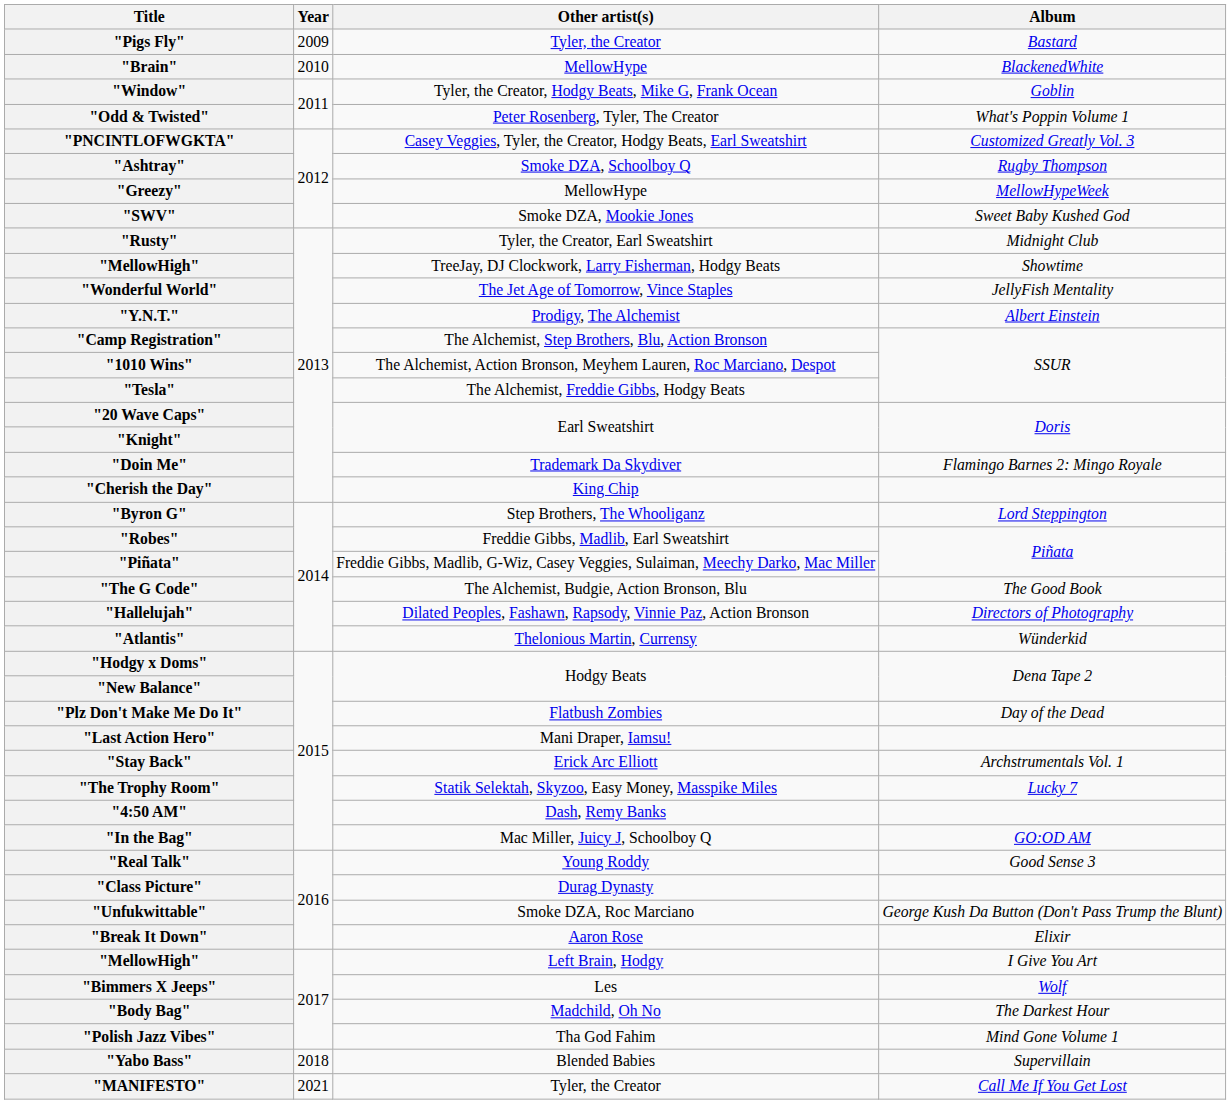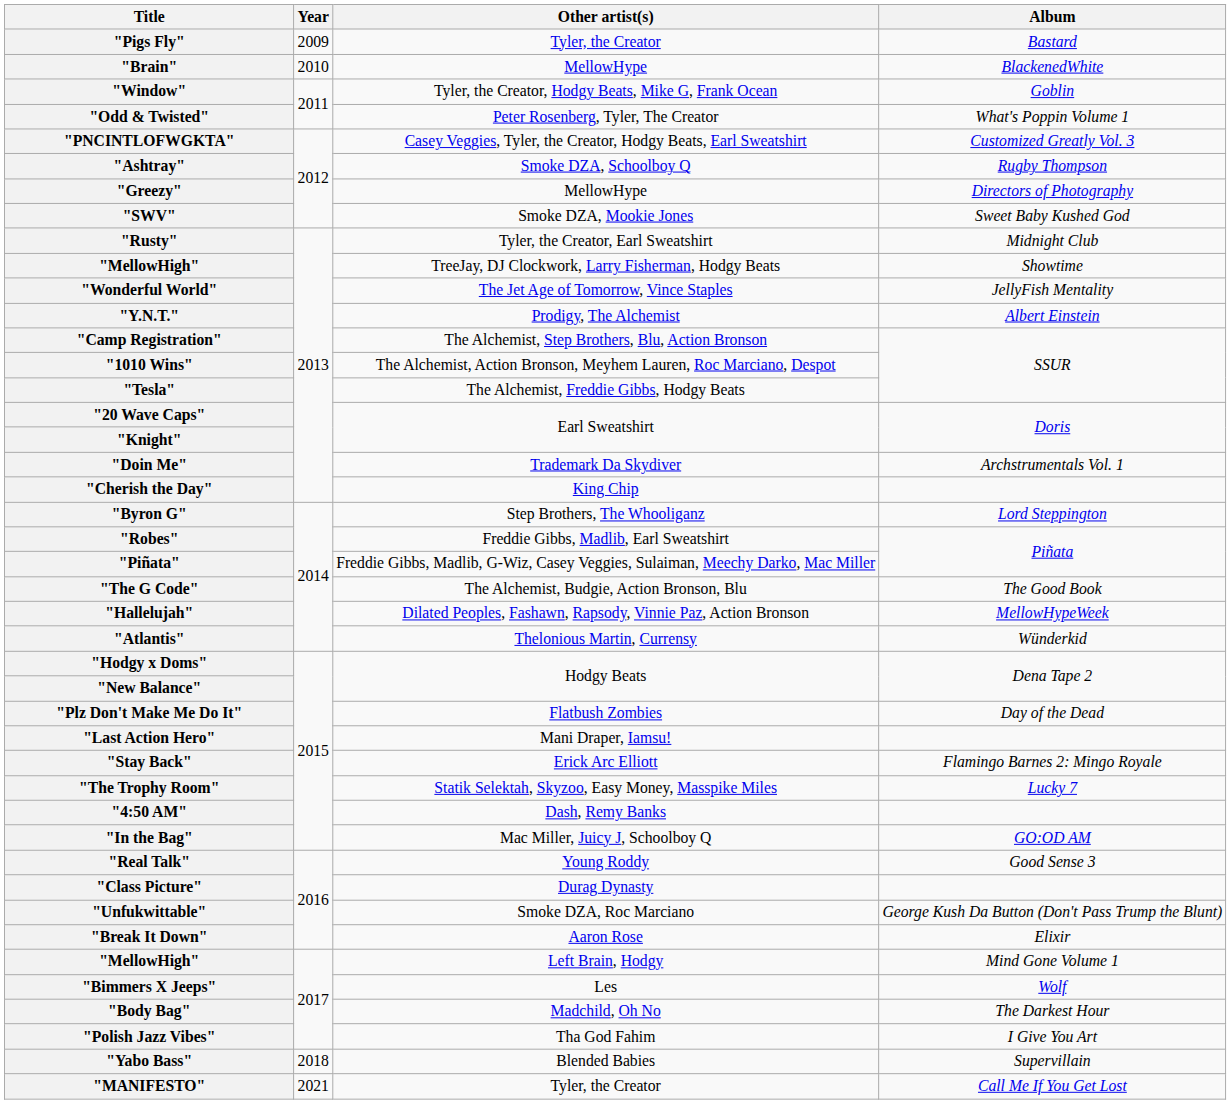 <table class="wikitable plainrowheaders" style="text-align:center;">
 <tr>
 <th scope="col" style="width:18em;">Title</th>
 <th scope="col">Year</th>
 <th scope="col">Other artist(s)</th>
 <th scope="col">Album</th>
 </tr>
 <tr>
 <th scope="row">"Pigs Fly"</th>
 <td>2009</td>
 <td><a href='#'>Tyler, the Creator</a></td>
 <td><em><a href='#'>Bastard</a></em></td>
 </tr>
 <tr>
 <th scope="row">"Brain"</th>
 <td>2010</td>
 <td><a href='#'>MellowHype</a></td>
 <td><em><a href='#'>BlackenedWhite</a></em></td>
 </tr>
 <tr>
 <th scope="row">"Window"</th>
 <td rowspan="2">2011</td>
 <td>Tyler, the Creator, <a href='#'>Hodgy Beats</a>, <a href='#'>Mike G</a>, <a href='#'>Frank Ocean</a></td>
 <td><em><a href='#'>Goblin</a></em></td>
 </tr>
 <tr>
 <th scope="row">"Odd & Twisted"</th>
 <td><a href='#'>Peter Rosenberg</a>, Tyler, The Creator</td>
 <td><em>What's Poppin Volume 1</em></td>
 </tr>
 <tr>
 <th scope="row">"PNCINTLOFWGKTA"</th>
 <td rowspan="4">2012</td>
 <td><a href='#'>Casey Veggies</a>, Tyler, the Creator, Hodgy Beats, <a href='#'>Earl Sweatshirt</a></td>
 <td><em><a href='#'>Customized Greatly Vol. 3</a></em></td>
 </tr>
 <tr>
 <th scope="row">"Ashtray"</th>
 <td><a href='#'>Smoke DZA</a>, <a href='#'>Schoolboy Q</a></td>
 <td><em><a href='#'>Rugby Thompson</a></em></td>
 </tr>
 <tr>
 <th scope="row">"Greezy"</th>
 <td>MellowHype</td>
-<td><em><a href='#'>MellowHypeWeek</a></em></td>
+<td><em><a href='#'>Directors of Photography</a></em></td>
 </tr>
 <tr>
 <th scope="row">"SWV"</th>
 <td>Smoke DZA, <a href='#'>Mookie Jones</a></td>
 <td><em>Sweet Baby Kushed God</em></td>
 </tr>
 <tr>
 <th scope="row">"Rusty"</th>
 <td rowspan="11">2013</td>
 <td>Tyler, the Creator, Earl Sweatshirt</td>
 <td><em>Midnight Club</em></td>
 </tr>
 <tr>
 <th scope="row">"MellowHigh"</th>
 <td>TreeJay, DJ Clockwork, <a href='#'>Larry Fisherman</a>, Hodgy Beats</td>
 <td><em>Showtime</em></td>
 </tr>
 <tr>
 <th scope="row">"Wonderful World"</th>
 <td><a href='#'>The Jet Age of Tomorrow</a>, <a href='#'>Vince Staples</a></td>
 <td><em>JellyFish Mentality</em></td>
 </tr>
 <tr>
 <th scope="row">"Y.N.T."</th>
 <td><a href='#'>Prodigy</a>, <a href='#'>The Alchemist</a></td>
 <td><em><a href='#'>Albert Einstein</a></em></td>
 </tr>
 <tr>
 <th scope="row">"Camp Registration"</th>
 <td>The Alchemist, <a href='#'>Step Brothers</a>, <a href='#'>Blu</a>, <a href='#'>Action Bronson</a></td>
 <td rowspan="3"><em>SSUR</em></td>
 </tr>
 <tr>
 <th scope="row">"1010 Wins"</th>
 <td>The Alchemist, Action Bronson, Meyhem Lauren, <a href='#'>Roc Marciano</a>, <a href='#'>Despot</a></td>
 </tr>
 <tr>
 <th scope="row">"Tesla"</th>
 <td>The Alchemist, <a href='#'>Freddie Gibbs</a>, Hodgy Beats</td>
 </tr>
 <tr>
 <th scope="row">"20 Wave Caps"</th>
 <td rowspan="2">Earl Sweatshirt</td>
 <td rowspan="2"><em><a href='#'>Doris</a></em></td>
 </tr>
 <tr>
 <th scope="row">"Knight"</th>
 </tr>
 <tr>
 <th scope="row">"Doin Me"</th>
 <td><a href='#'>Trademark Da Skydiver</a></td>
-<td><em>Flamingo Barnes 2: Mingo Royale</em></td>
+<td><em>Archstrumentals Vol. 1</em></td>
 </tr>
 <tr>
 <th scope="row">"Cherish the Day"</th>
 <td><a href='#'>King Chip</a></td>
 <td></td>
 </tr>
 <tr>
 <th scope="row">"Byron G"</th>
 <td rowspan="6">2014</td>
 <td>Step Brothers, <a href='#'>The Whooliganz</a></td>
 <td><em><a href='#'>Lord Steppington</a></em></td>
 </tr>
 <tr>
 <th scope="row">"Robes"</th>
 <td>Freddie Gibbs, <a href='#'>Madlib</a>, Earl Sweatshirt</td>
 <td rowspan="2"><em><a href='#'>Piñata</a></em></td>
 </tr>
 <tr>
 <th scope="row">"Piñata"</th>
 <td>Freddie Gibbs, Madlib, G-Wiz, Casey Veggies, Sulaiman, <a href='#'>Meechy Darko</a>, <a href='#'>Mac Miller</a></td>
 </tr>
 <tr>
 <th scope="row">"The G Code"</th>
 <td>The Alchemist, Budgie, Action Bronson, Blu</td>
 <td><em>The Good Book</em></td>
 </tr>
 <tr>
 <th scope="row">"Hallelujah"</th>
 <td><a href='#'>Dilated Peoples</a>, <a href='#'>Fashawn</a>, <a href='#'>Rapsody</a>, <a href='#'>Vinnie Paz</a>, Action Bronson</td>
-<td><em><a href='#'>Directors of Photography</a></em></td>
+<td><em><a href='#'>MellowHypeWeek</a></em></td>
 </tr>
 <tr>
 <th scope="row">"Atlantis"</th>
 <td><a href='#'>Thelonious Martin</a>, <a href='#'>Currensy</a></td>
 <td><em>Wünderkid</em></td>
 </tr>
 <tr>
 <th scope="row">"Hodgy x Doms"</th>
 <td rowspan="8">2015</td>
 <td rowspan="2">Hodgy Beats</td>
 <td rowspan="2"><em>Dena Tape 2</em></td>
 </tr>
 <tr>
 <th scope="row">"New Balance"</th>
 </tr>
 <tr>
 <th scope="row">"Plz Don't Make Me Do It"</th>
 <td><a href='#'>Flatbush Zombies</a></td>
 <td><em>Day of the Dead</em></td>
 </tr>
 <tr>
 <th scope="row">"Last Action Hero"</th>
 <td>Mani Draper, <a href='#'>Iamsu!</a></td>
 <td></td>
 </tr>
 <tr>
 <th scope="row">"Stay Back"</th>
 <td><a href='#'>Erick Arc Elliott</a></td>
-<td><em>Archstrumentals Vol. 1</em></td>
+<td><em>Flamingo Barnes 2: Mingo Royale</em></td>
 </tr>
 <tr>
 <th scope="row">"The Trophy Room"</th>
 <td><a href='#'>Statik Selektah</a>, <a href='#'>Skyzoo</a>, Easy Money, <a href='#'>Masspike Miles</a></td>
 <td><em><a href='#'>Lucky 7</a></em></td>
 </tr>
 <tr>
 <th scope="row">"4:50 AM"</th>
 <td><a href='#'>Dash</a>, <a href='#'>Remy Banks</a></td>
 <td></td>
 </tr>
 <tr>
 <th scope="row">"In the Bag"</th>
 <td>Mac Miller, <a href='#'>Juicy J</a>, Schoolboy Q</td>
 <td><em><a href='#'>GO:OD AM</a></em></td>
 </tr>
 <tr>
 <th scope="row">"Real Talk"</th>
 <td rowspan="4">2016</td>
 <td><a href='#'>Young Roddy</a></td>
 <td><em>Good Sense 3</em></td>
 </tr>
 <tr>
 <th scope="row">"Class Picture"</th>
 <td><a href='#'>Durag Dynasty</a></td>
 <td></td>
 </tr>
 <tr>
 <th scope="row">"Unfukwittable"</th>
 <td>Smoke DZA, Roc Marciano</td>
 <td><em>George Kush Da Button (Don't Pass Trump the Blunt)</em></td>
 </tr>
 <tr>
 <th scope="row">"Break It Down"</th>
 <td><a href='#'>Aaron Rose</a></td>
 <td><em>Elixir</em></td>
 </tr>
 <tr>
 <th scope="row">"MellowHigh"</th>
 <td rowspan="4">2017</td>
 <td><a href='#'>Left Brain</a>, <a href='#'>Hodgy</a></td>
-<td><em>I Give You Art</em></td>
+<td><em>Mind Gone Volume 1</em></td>
 </tr>
 <tr>
 <th scope="row">"Bimmers X Jeeps"</th>
 <td>Les</td>
 <td><em><a href='#'>Wolf</a></em></td>
 </tr>
 <tr>
 <th scope="row">"Body Bag"</th>
 <td><a href='#'>Madchild</a>, <a href='#'>Oh No</a></td>
 <td><em>The Darkest Hour</em></td>
 </tr>
 <tr>
 <th scope="row">"Polish Jazz Vibes"</th>
 <td>Tha God Fahim</td>
-<td><em>Mind Gone Volume 1</em></td>
+<td><em>I Give You Art</em></td>
 </tr>
 <tr>
 <th scope="row">"Yabo Bass"</th>
 <td rowspan="1">2018</td>
 <td>Blended Babies</td>
 <td><em>Supervillain</em></td>
 </tr>
 <tr>
 <th scope="row">"MANIFESTO"</th>
 <td rowspan="1">2021</td>
 <td>Tyler, the Creator</td>
 <td><em><a href='#'>Call Me If You Get Lost</a></em></td>
 </tr>
 </table>
